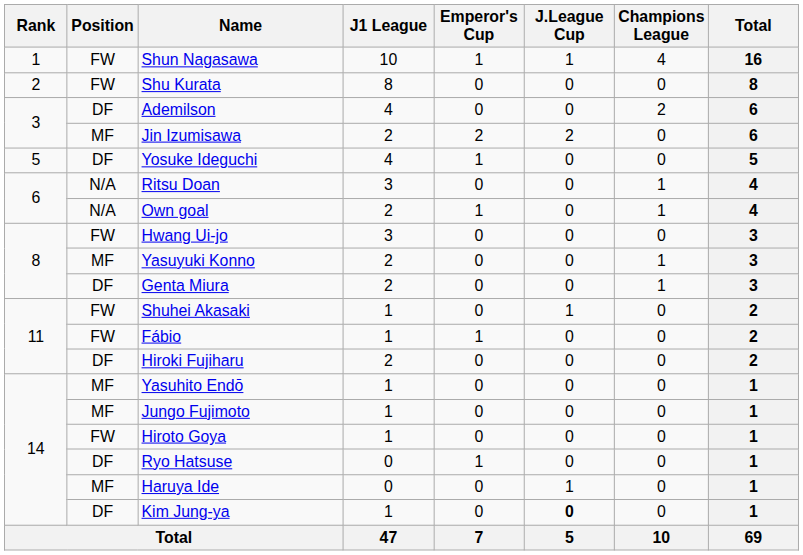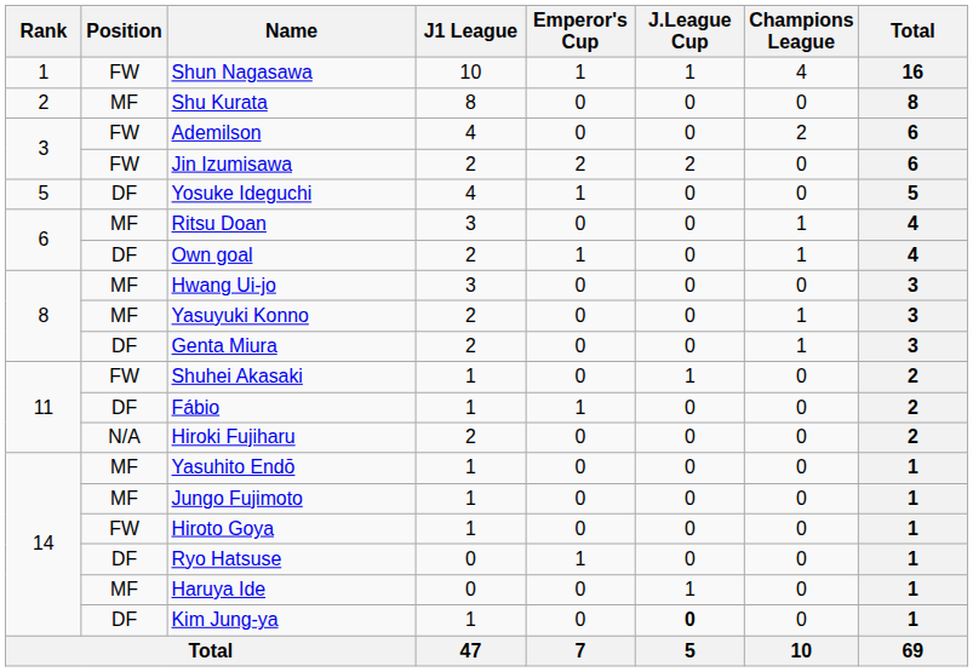 <table class="wikitable" style="text-align: center;">
 <tr>
 <th style="width:56px;">Rank</th>
 <th style="width:64px;">Position</th>
 <th style="width:200px;">Name</th>
 <th style="width:84px;">J1 League</th>
 <th style="width:84px;">Emperor's Cup</th>
 <th style="width:84px;">J.League Cup</th>
 <th style="width:84px;">Champions League</th>
 <th style="width:84px;"><strong>Total</strong></th>
 </tr>
 <tr>
 <td>1</td>
 <td>FW</td>
 <td align=left> <a href='#'>Shun Nagasawa</a></td>
 <td>10</td>
 <td>1</td>
 <td>1</td>
 <td>4</td>
 <th>16</th>
 </tr>
 <tr>
 <td>2</td>
-<td>FW</td>
+<td>MF</td>
 <td align=left> <a href='#'>Shu Kurata</a></td>
 <td>8</td>
 <td>0</td>
 <td>0</td>
 <td>0</td>
 <th>8</th>
 </tr>
 <tr>
 <td rowspan="2">3</td>
-<td>DF</td>
+<td>FW</td>
 <td align=left> <a href='#'>Ademilson</a></td>
 <td>4</td>
 <td>0</td>
 <td>0</td>
 <td>2</td>
 <th>6</th>
 </tr>
 <tr>
-<td>MF</td>
+<td>FW</td>
 <td align=left> <a href='#'>Jin Izumisawa</a></td>
 <td>2</td>
 <td>2</td>
 <td>2</td>
 <td>0</td>
 <th>6</th>
 </tr>
 <tr>
 <td>5</td>
 <td>DF</td>
 <td align=left> <a href='#'>Yosuke Ideguchi</a></td>
 <td>4</td>
 <td>1</td>
 <td>0</td>
 <td>0</td>
 <th>5</th>
 </tr>
 <tr>
 <td rowspan="2">6</td>
-<td>N/A</td>
+<td>MF</td>
 <td align=left> <a href='#'>Ritsu Doan</a></td>
 <td>3</td>
 <td>0</td>
 <td>0</td>
 <td>1</td>
 <th>4</th>
 </tr>
 <tr>
-<td>N/A</td>
+<td>DF</td>
 <td align=left><a href='#'>Own goal</a></td>
 <td>2</td>
 <td>1</td>
 <td>0</td>
 <td>1</td>
 <th>4</th>
 </tr>
 <tr>
 <td rowspan="3">8</td>
-<td>FW</td>
+<td>MF</td>
 <td align=left> <a href='#'>Hwang Ui-jo</a></td>
 <td>3</td>
 <td>0</td>
 <td>0</td>
 <td>0</td>
 <th>3</th>
 </tr>
 <tr>
 <td>MF</td>
 <td align=left> <a href='#'>Yasuyuki Konno</a></td>
 <td>2</td>
 <td>0</td>
 <td>0</td>
 <td>1</td>
 <th>3</th>
 </tr>
 <tr>
 <td>DF</td>
 <td align=left> <a href='#'>Genta Miura</a></td>
 <td>2</td>
 <td>0</td>
 <td>0</td>
 <td>1</td>
 <th>3</th>
 </tr>
 <tr>
 <td rowspan="3">11</td>
 <td>FW</td>
 <td align=left> <a href='#'>Shuhei Akasaki</a></td>
 <td>1</td>
 <td>0</td>
 <td>1</td>
 <td>0</td>
 <th>2</th>
 </tr>
 <tr>
-<td>FW</td>
+<td>DF</td>
 <td align=left> <a href='#'>Fábio</a></td>
 <td>1</td>
 <td>1</td>
 <td>0</td>
 <td>0</td>
 <th>2</th>
 </tr>
 <tr>
-<td>DF</td>
+<td>N/A</td>
 <td align=left> <a href='#'>Hiroki Fujiharu</a></td>
 <td>2</td>
 <td>0</td>
 <td>0</td>
 <td>0</td>
 <th>2</th>
 </tr>
 <tr>
 <td rowspan="6">14</td>
 <td>MF</td>
 <td align=left> <a href='#'>Yasuhito Endō</a></td>
 <td>1</td>
 <td>0</td>
 <td>0</td>
 <td>0</td>
 <th>1</th>
 </tr>
 <tr>
 <td>MF</td>
 <td align=left> <a href='#'>Jungo Fujimoto</a></td>
 <td>1</td>
 <td>0</td>
 <td>0</td>
 <td>0</td>
 <th>1</th>
 </tr>
 <tr>
 <td>FW</td>
 <td align=left> <a href='#'>Hiroto Goya</a></td>
 <td>1</td>
 <td>0</td>
 <td>0</td>
 <td>0</td>
 <th>1</th>
 </tr>
 <tr>
 <td>DF</td>
 <td align=left> <a href='#'>Ryo Hatsuse</a></td>
 <td>0</td>
 <td>1</td>
 <td>0</td>
 <td>0</td>
 <th>1</th>
 </tr>
 <tr>
 <td>MF</td>
 <td align=left> <a href='#'>Haruya Ide</a></td>
 <td>0</td>
 <td>0</td>
 <td>1</td>
 <td>0</td>
 <th>1</th>
 </tr>
 <tr>
 <td>DF</td>
 <td align=left> <a href='#'>Kim Jung-ya</a></td>
 <td>1</td>
 <td>0</td>
 <td><strong>0</strong></td>
 <td>0</td>
 <th>1</th>
 </tr>
 <tr>
 <th colspan="3"><strong>Total</strong></th>
 <th><strong>47</strong></th>
 <th><strong>7</strong></th>
 <th><strong>5</strong></th>
 <th><strong>10</strong></th>
 <th><strong>69</strong></th>
 </tr>
 </table>
